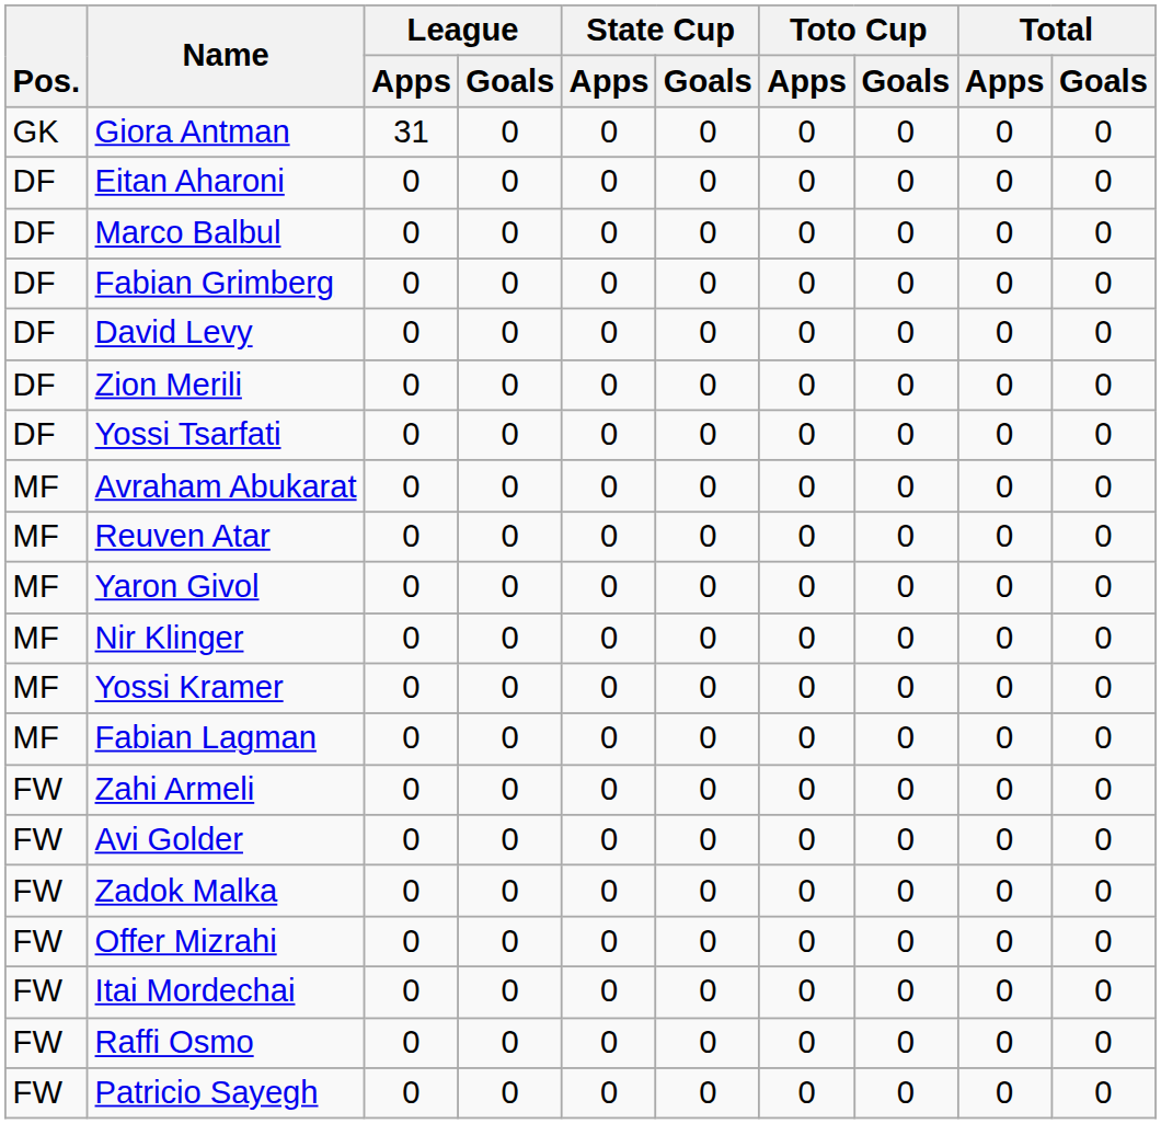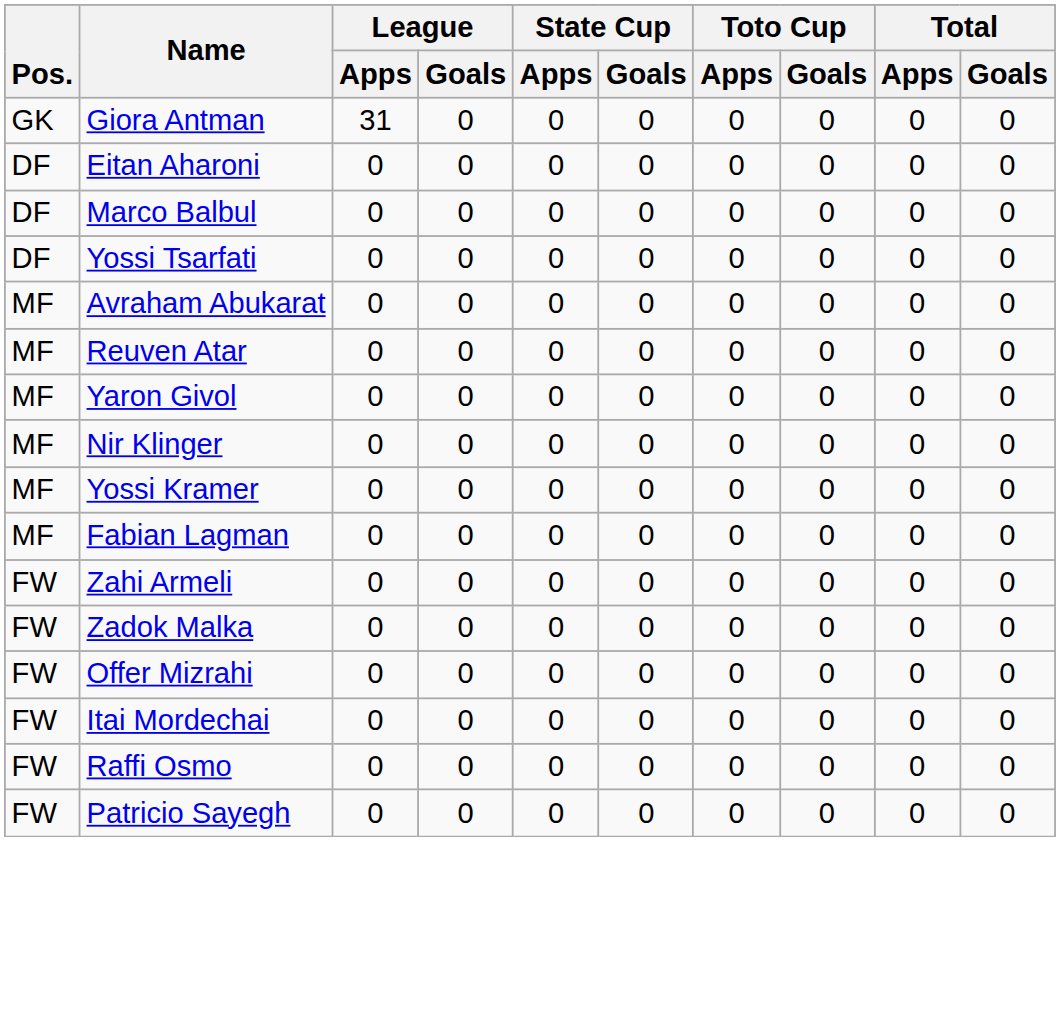 <table class="wikitable" style="text-align:center">
 <tr>
 <th rowspan="2" valign="bottom">Pos.</th>
 <th rowspan="2">Name</th>
 <th colspan="2" width="85">League</th>
 <th colspan="2" width="85">State Cup</th>
 <th colspan="2" width="85">Toto Cup</th>
 <th colspan="2" width="85">Total</th>
 </tr>
 <tr>
 <th>Apps</th>
 <th>Goals</th>
 <th>Apps</th>
 <th>Goals</th>
 <th>Apps</th>
 <th>Goals</th>
 <th>Apps</th>
 <th>Goals</th>
 </tr>
 <tr>
 <td align="left">GK</td>
 <td align="left"> <a href='#'>Giora Antman</a></td>
 <td>31</td>
 <td>0</td>
 <td>0</td>
 <td>0</td>
 <td>0</td>
 <td>0</td>
 <td>0</td>
 <td>0</td>
 </tr>
 <tr>
 <td align="left">DF</td>
 <td align="left"> <a href='#'>Eitan Aharoni</a></td>
 <td>0</td>
 <td>0</td>
 <td>0</td>
 <td>0</td>
 <td>0</td>
 <td>0</td>
 <td>0</td>
 <td>0</td>
 </tr>
 <tr>
 <td align="left">DF</td>
 <td align="left"> <a href='#'>Marco Balbul</a></td>
-<td>0</td>
-<td>0</td>
-<td>0</td>
-<td>0</td>
-<td>0</td>
-<td>0</td>
-<td>0</td>
-<td>0</td>
-</tr>
-<tr>
-<td align="left">DF</td>
-<td align="left"> <a href='#'>Fabian Grimberg</a></td>
-<td>0</td>
-<td>0</td>
-<td>0</td>
-<td>0</td>
-<td>0</td>
-<td>0</td>
-<td>0</td>
-<td>0</td>
-</tr>
-<tr>
-<td align="left">DF</td>
-<td align="left"> <a href='#'>David Levy</a></td>
-<td>0</td>
-<td>0</td>
-<td>0</td>
-<td>0</td>
-<td>0</td>
-<td>0</td>
-<td>0</td>
-<td>0</td>
-</tr>
-<tr>
-<td align="left">DF</td>
-<td align="left"> <a href='#'>Zion Merili</a></td>
 <td>0</td>
 <td>0</td>
 <td>0</td>
 <td>0</td>
 <td>0</td>
 <td>0</td>
 <td>0</td>
 <td>0</td>
 </tr>
 <tr>
 <td align="left">DF</td>
 <td align="left"> <a href='#'>Yossi Tsarfati</a></td>
 <td>0</td>
 <td>0</td>
 <td>0</td>
 <td>0</td>
 <td>0</td>
 <td>0</td>
 <td>0</td>
 <td>0</td>
 </tr>
 <tr>
 <td align="left">MF</td>
 <td align="left"> <a href='#'>Avraham Abukarat</a></td>
 <td>0</td>
 <td>0</td>
 <td>0</td>
 <td>0</td>
 <td>0</td>
 <td>0</td>
 <td>0</td>
 <td>0</td>
 </tr>
 <tr>
 <td align="left">MF</td>
 <td align="left"> <a href='#'>Reuven Atar</a></td>
 <td>0</td>
 <td>0</td>
 <td>0</td>
 <td>0</td>
 <td>0</td>
 <td>0</td>
 <td>0</td>
 <td>0</td>
 </tr>
 <tr>
 <td align="left">MF</td>
 <td align="left"> <a href='#'>Yaron Givol</a></td>
 <td>0</td>
 <td>0</td>
 <td>0</td>
 <td>0</td>
 <td>0</td>
 <td>0</td>
 <td>0</td>
 <td>0</td>
 </tr>
 <tr>
 <td align="left">MF</td>
 <td align="left"> <a href='#'>Nir Klinger</a></td>
 <td>0</td>
 <td>0</td>
 <td>0</td>
 <td>0</td>
 <td>0</td>
 <td>0</td>
 <td>0</td>
 <td>0</td>
 </tr>
 <tr>
 <td align="left">MF</td>
 <td align="left"> <a href='#'>Yossi Kramer</a></td>
 <td>0</td>
 <td>0</td>
 <td>0</td>
 <td>0</td>
 <td>0</td>
 <td>0</td>
 <td>0</td>
 <td>0</td>
 </tr>
 <tr>
 <td align="left">MF</td>
 <td align="left"> <a href='#'>Fabian Lagman</a></td>
 <td>0</td>
 <td>0</td>
 <td>0</td>
 <td>0</td>
 <td>0</td>
 <td>0</td>
 <td>0</td>
 <td>0</td>
 </tr>
 <tr>
 <td align="left">FW</td>
 <td align="left"> <a href='#'>Zahi Armeli</a></td>
 <td>0</td>
 <td>0</td>
 <td>0</td>
 <td>0</td>
 <td>0</td>
 <td>0</td>
 <td>0</td>
 <td>0</td>
 </tr>
 <tr>
 <td align="left">FW</td>
-<td align="left"> <a href='#'>Avi Golder</a></td>
-<td>0</td>
-<td>0</td>
-<td>0</td>
-<td>0</td>
-<td>0</td>
-<td>0</td>
-<td>0</td>
-<td>0</td>
-</tr>
-<tr>
-<td align="left">FW</td>
 <td align="left"> <a href='#'>Zadok Malka</a></td>
 <td>0</td>
 <td>0</td>
 <td>0</td>
 <td>0</td>
 <td>0</td>
 <td>0</td>
 <td>0</td>
 <td>0</td>
 </tr>
 <tr>
 <td align="left">FW</td>
 <td align="left"> <a href='#'>Offer Mizrahi</a></td>
 <td>0</td>
 <td>0</td>
 <td>0</td>
 <td>0</td>
 <td>0</td>
 <td>0</td>
 <td>0</td>
 <td>0</td>
 </tr>
 <tr>
 <td align="left">FW</td>
 <td align="left"> <a href='#'>Itai Mordechai</a></td>
 <td>0</td>
 <td>0</td>
 <td>0</td>
 <td>0</td>
 <td>0</td>
 <td>0</td>
 <td>0</td>
 <td>0</td>
 </tr>
 <tr>
 <td align="left">FW</td>
 <td align="left"> <a href='#'>Raffi Osmo</a></td>
 <td>0</td>
 <td>0</td>
 <td>0</td>
 <td>0</td>
 <td>0</td>
 <td>0</td>
 <td>0</td>
 <td>0</td>
 </tr>
 <tr>
 <td align="left">FW</td>
 <td align="left"> <a href='#'>Patricio Sayegh</a></td>
 <td>0</td>
 <td>0</td>
 <td>0</td>
 <td>0</td>
 <td>0</td>
 <td>0</td>
 <td>0</td>
 <td>0</td>
 </tr>
 </table>
